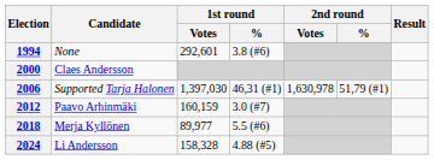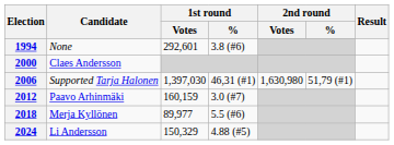 <table class=wikitable>
 <tr>
 <th rowspan=2>Election</th>
 <th rowspan=2>Candidate</th>
 <th colspan=2>1st round</th>
 <th colspan=2>2nd round</th>
 <th rowspan=2>Result</th>
 </tr>
 <tr>
 <th>Votes</th>
 <th>%</th>
 <th>Votes</th>
 <th>%</th>
 </tr>
 <tr>
 <th><a href='#'>1994</a></th>
 <td><em>None</em></td>
 <td>292,601</td>
 <td>3.8 (#6)</td>
 <td colspan="2" style="background:lightgrey;"></td>
 <td></td>
 </tr>
 <tr>
 <th><a href='#'>2000</a></th>
 <td><a href='#'>Claes Andersson</a></td>
 <td colspan="2" style="background:lightgrey;"></td>
 <td colspan="2" style="background:lightgrey;"></td>
 <td></td>
 </tr>
 <tr>
 <th><a href='#'>2006</a></th>
 <td><em>Supported <a href='#'>Tarja Halonen</a></em></td>
 <td>1,397,030</td>
 <td>46,31 (#1)</td>
-<td>1,630,978</td>
+<td>1,630,980</td>
 <td>51,79 (#1)</td>
 <td></td>
 </tr>
 <tr>
 <th><a href='#'>2012</a></th>
 <td><a href='#'>Paavo Arhinmäki</a></td>
 <td>160,159</td>
 <td>3.0 (#7)</td>
 <td colspan="2" style="background:lightgrey;"></td>
 <td></td>
 </tr>
 <tr>
 <th><a href='#'>2018</a></th>
 <td><a href='#'>Merja Kyllönen</a></td>
 <td>89,977</td>
 <td>5.5 (#6)</td>
 <td colspan="2" style="background:lightgrey;"></td>
 <td></td>
 </tr>
 <tr>
 <th><a href='#'>2024</a></th>
 <td><a href='#'>Li Andersson</a></td>
-<td>158,328</td>
+<td>150,329</td>
 <td>4.88 (#5)</td>
 <td colspan="2" style="background:lightgrey;"></td>
 <td></td>
 </tr>
 </table>
